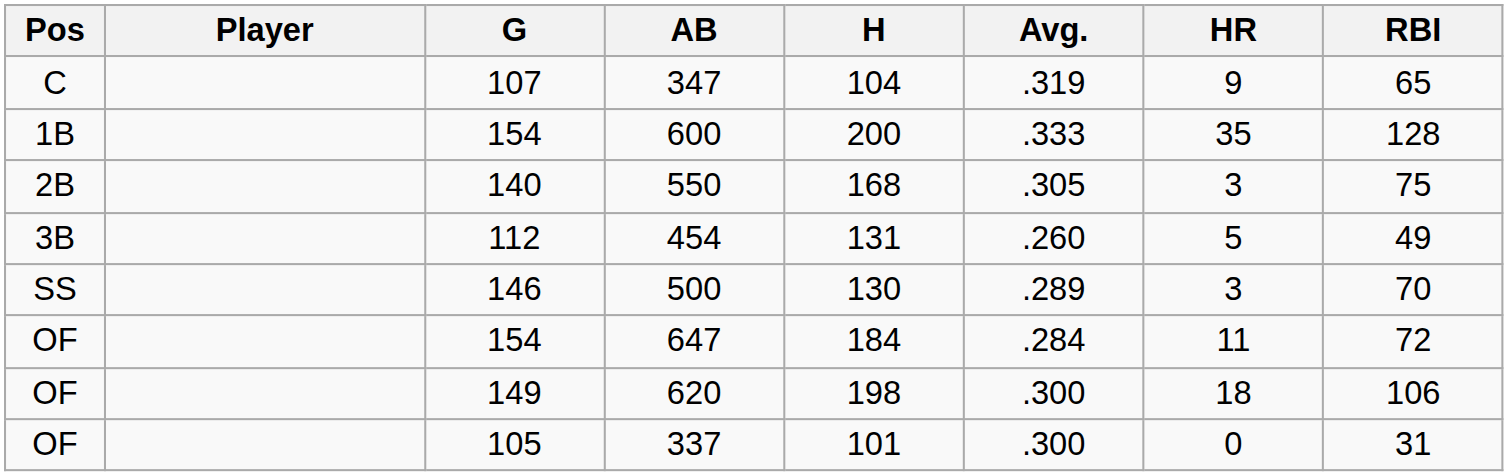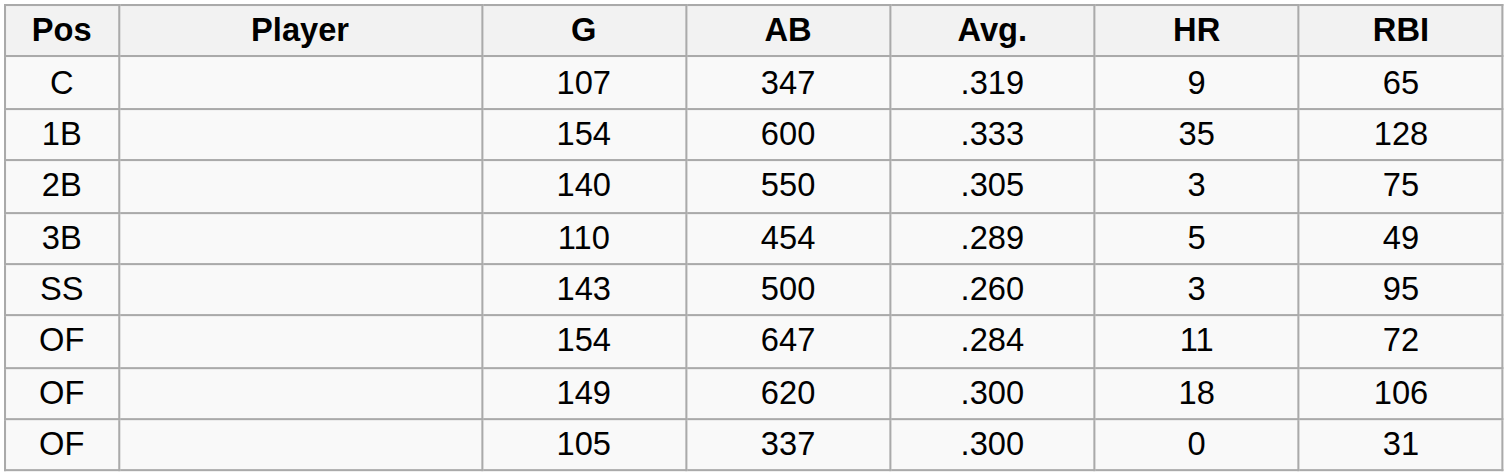 <table class="wikitable sortable">
 <tr>
 <th bgcolor="#DDDDFF" width="5%">Pos</th>
 <th bgcolor="#DDDDFF" width="16%">Player</th>
 <th bgcolor="#DDDDFF" width="9%">G</th>
 <th bgcolor="#DDDDFF" width="9%">AB</th>
-<th bgcolor="#DDDDFF" width="9%">H</th>
 <th bgcolor="#DDDDFF" width="9%">Avg.</th>
 <th bgcolor="#DDDDFF" width="9%">HR</th>
 <th bgcolor="#DDDDFF" width="9%">RBI</th>
 </tr>
 <tr align="center">
 <td>C</td>
 <td></td>
 <td>107</td>
 <td>347</td>
-<td>104</td>
 <td>.319</td>
 <td>9</td>
 <td>65</td>
 </tr>
 <tr align="center">
 <td>1B</td>
 <td></td>
 <td>154</td>
 <td>600</td>
-<td>200</td>
 <td>.333</td>
 <td>35</td>
 <td>128</td>
 </tr>
 <tr align="center">
 <td>2B</td>
 <td></td>
 <td>140</td>
 <td>550</td>
-<td>168</td>
 <td>.305</td>
 <td>3</td>
 <td>75</td>
 </tr>
 <tr align="center">
 <td>3B</td>
 <td></td>
-<td>112</td>
+<td>110</td>
 <td>454</td>
-<td>131</td>
-<td>.260</td>
+<td>.289</td>
 <td>5</td>
 <td>49</td>
 </tr>
 <tr align="center">
 <td>SS</td>
 <td></td>
-<td>146</td>
+<td>143</td>
 <td>500</td>
-<td>130</td>
-<td>.289</td>
+<td>.260</td>
 <td>3</td>
-<td>70</td>
+<td>95</td>
 </tr>
 <tr align="center">
 <td>OF</td>
 <td></td>
 <td>154</td>
 <td>647</td>
-<td>184</td>
 <td>.284</td>
 <td>11</td>
 <td>72</td>
 </tr>
 <tr align="center">
 <td>OF</td>
 <td></td>
 <td>149</td>
 <td>620</td>
-<td>198</td>
 <td>.300</td>
 <td>18</td>
 <td>106</td>
 </tr>
 <tr align="center">
 <td>OF</td>
 <td></td>
 <td>105</td>
 <td>337</td>
-<td>101</td>
 <td>.300</td>
 <td>0</td>
 <td>31</td>
 </tr>
 </table>
